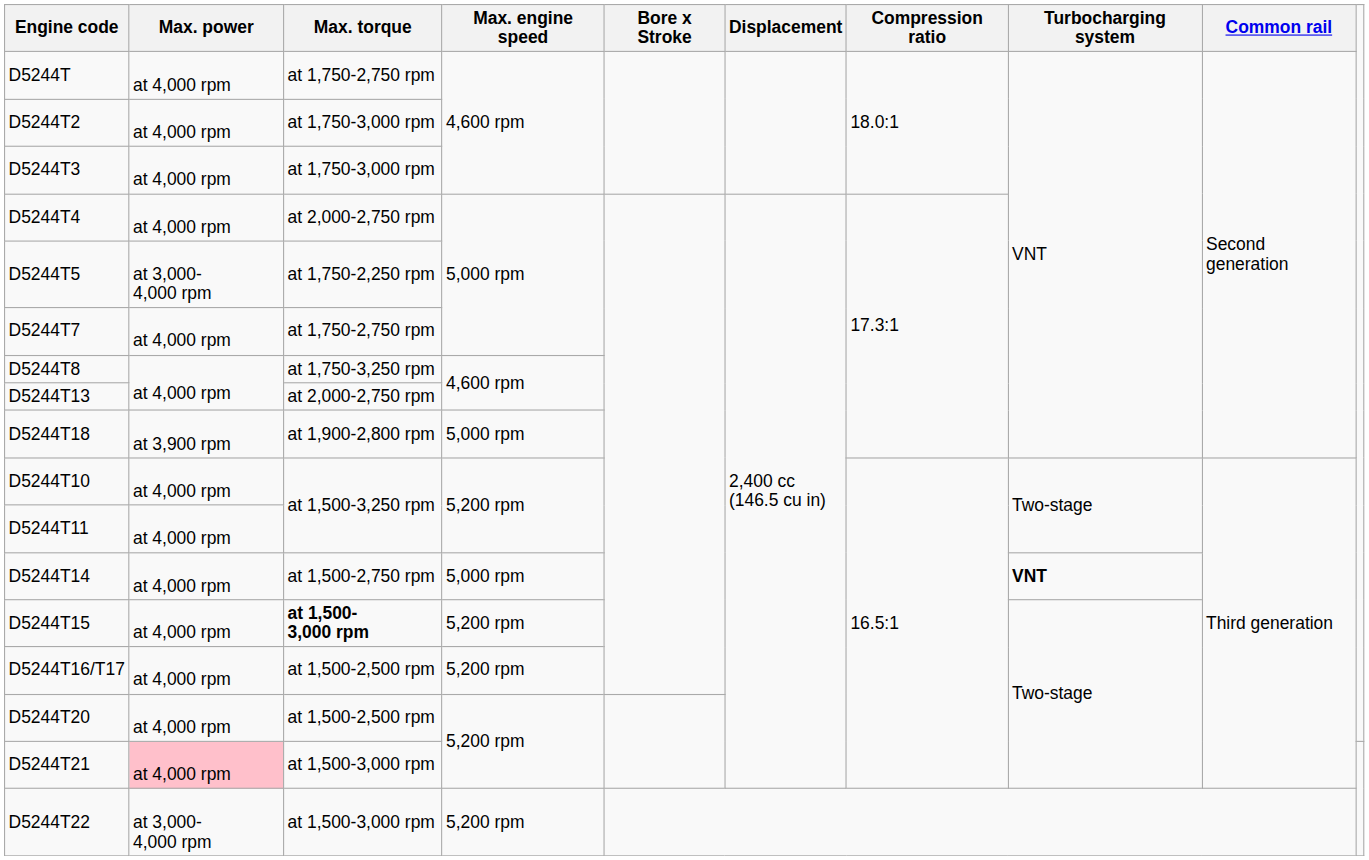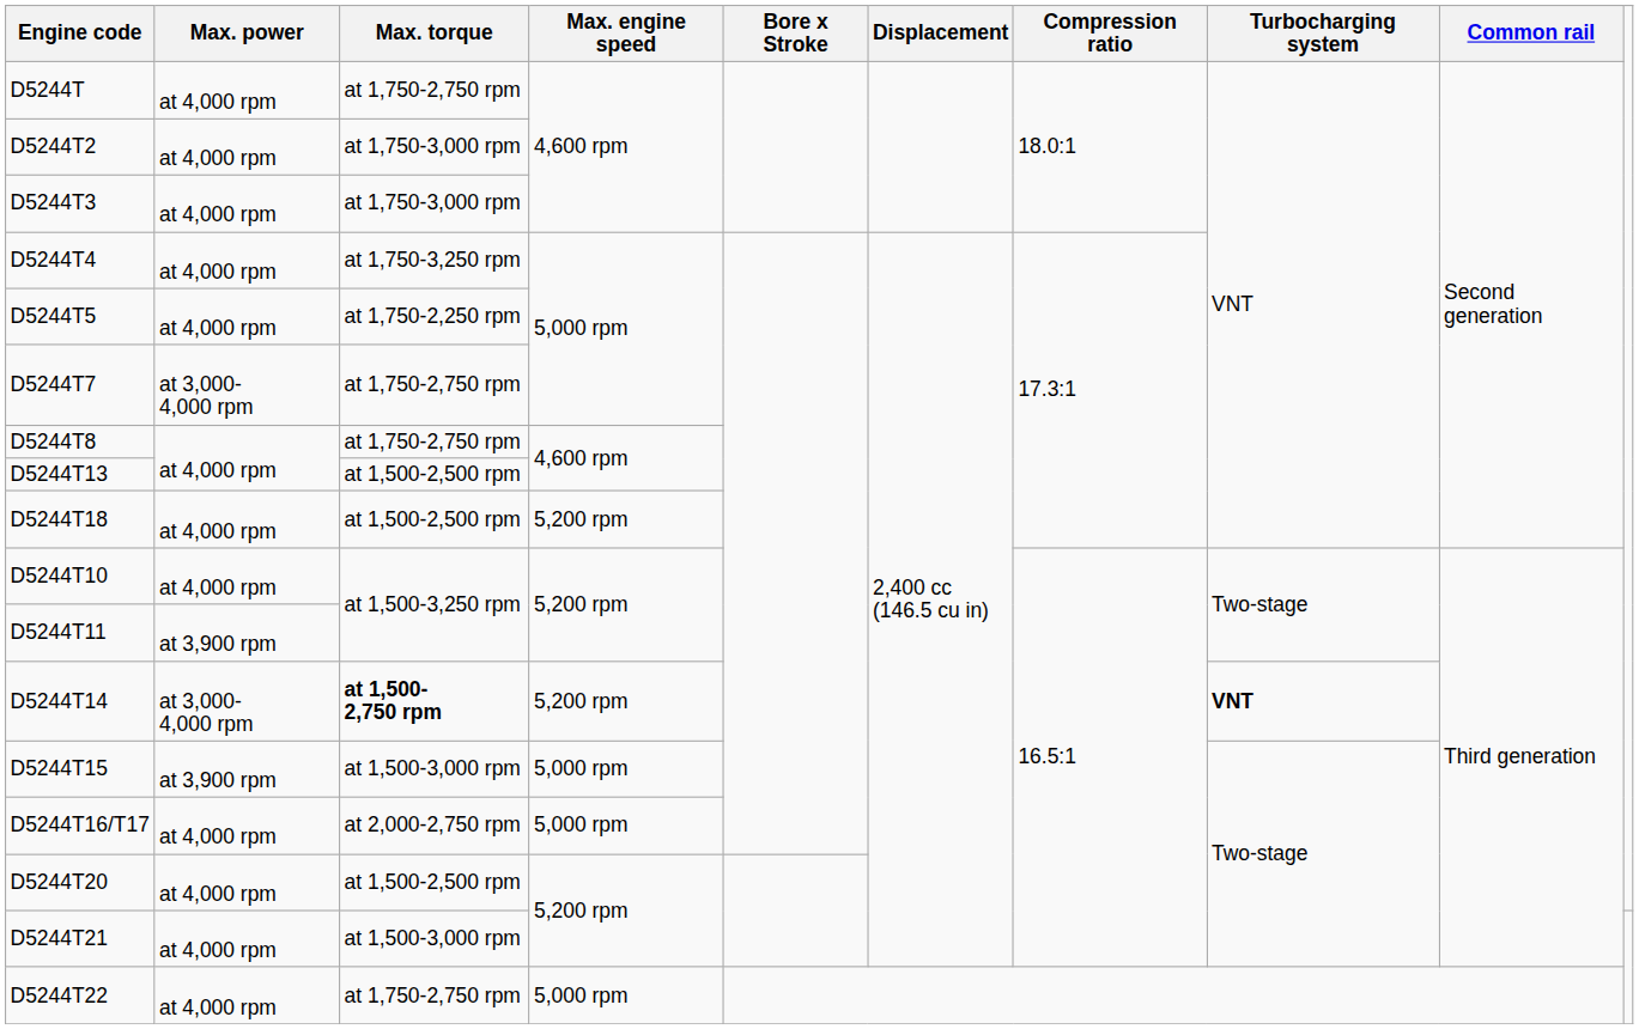 <table class="wikitable">
 <tr>
 <th>Engine code</th>
 <th>Max. power</th>
 <th>Max. torque</th>
 <th>Max. engine speed</th>
 <th>Bore x Stroke</th>
 <th>Displacement</th>
 <th>Compression ratio</th>
 <th>Turbocharging system</th>
 <th><a href='#'>Common rail</a></th>
 </tr>
 <tr>
 <td>D5244T</td>
 <td><br>at 4,000 rpm</td>
 <td> at 1,750-2,750 rpm</td>
 <td rowspan="3">4,600 rpm</td>
 <td rowspan="3"></td>
 <td rowspan="3"></td>
 <td rowspan="3">18.0:1</td>
 <td rowspan="9">VNT</td>
 <td rowspan="9">Second generation </td>
 </tr>
 <tr>
 <td>D5244T2</td>
 <td><br>at 4,000 rpm</td>
 <td> at 1,750-3,000 rpm</td>
 </tr>
 <tr>
 <td>D5244T3</td>
 <td><br>at 4,000 rpm</td>
 <td> at 1,750-3,000 rpm</td>
 </tr>
 <tr>
 <td>D5244T4</td>
 <td><br>at 4,000 rpm</td>
-<td> at 2,000-2,750 rpm</td>
+<td> at 1,750-3,250 rpm</td>
 <td rowspan="3">5,000 rpm</td>
 <td rowspan="11"></td>
 <td rowspan="13">2,400 cc<br>(146.5 cu in)</td>
 <td rowspan="6">17.3:1</td>
 </tr>
 <tr>
 <td>D5244T5</td>
-<td><br>at 3,000-4,000 rpm</td>
+<td><br>at 4,000 rpm</td>
 <td> at 1,750-2,250 rpm</td>
 </tr>
 <tr>
 <td>D5244T7</td>
-<td><br>at 4,000 rpm</td>
+<td><br>at 3,000-4,000 rpm</td>
 <td> at 1,750-2,750 rpm</td>
 </tr>
 <tr>
 <td>D5244T8</td>
 <td rowspan=2><br>at 4,000 rpm</td>
-<td> at 1,750-3,250 rpm</td>
+<td> at 1,750-2,750 rpm</td>
 <td rowspan="2">4,600 rpm</td>
 </tr>
 <tr>
 <td>D5244T13</td>
-<td> at 2,000-2,750 rpm</td>
+<td> at 1,500-2,500 rpm</td>
 </tr>
 <tr>
 <td>D5244T18</td>
-<td><br>at 3,900 rpm</td>
-<td> at 1,900-2,800 rpm</td>
-<td>5,000 rpm</td>
+<td><br>at 4,000 rpm</td>
+<td> at 1,500-2,500 rpm</td>
+<td>5,200 rpm</td>
 </tr>
 <tr>
 <td>D5244T10</td>
 <td><br>at 4,000 rpm</td>
 <td rowspan=2> at 1,500-3,250 rpm</td>
 <td rowspan=2>5,200 rpm</td>
 <td rowspan=7>16.5:1</td>
 <td rowspan=2>Two-stage</td>
 <td rowspan=7>Third generation </td>
 </tr>
 <tr>
 <td>D5244T11</td>
-<td><br>at 4,000 rpm</td>
+<td><br>at 3,900 rpm</td>
 </tr>
 <tr>
 <td>D5244T14</td>
-<td><br>at 4,000 rpm</td>
-<td> at 1,500-2,750 rpm</td>
-<td>5,000 rpm</td>
+<td><br>at 3,000-4,000 rpm</td>
+<td><strong> at 1,500-2,750 rpm</strong></td>
+<td>5,200 rpm</td>
 <td><strong>VNT</strong></td>
 </tr>
 <tr>
 <td>D5244T15</td>
-<td><br>at 4,000 rpm</td>
-<td><strong> at 1,500-3,000 rpm</strong></td>
-<td>5,200 rpm</td>
+<td><br>at 3,900 rpm</td>
+<td> at 1,500-3,000 rpm</td>
+<td>5,000 rpm</td>
 <td rowspan=4>Two-stage</td>
 </tr>
 <tr>
 <td>D5244T16/T17</td>
 <td><br>at 4,000 rpm</td>
-<td> at 1,500-2,500 rpm</td>
-<td>5,200 rpm</td>
+<td> at 2,000-2,750 rpm</td>
+<td>5,000 rpm</td>
 </tr>
 <tr>
 <td>D5244T20</td>
 <td><br>at 4,000 rpm</td>
 <td> at 1,500-2,500 rpm</td>
 <td rowspan="2">5,200 rpm</td>
 <td rowspan="2"></td>
 </tr>
 <tr>
 <td>D5244T21</td>
-<td style="background: pink;"><br>at 4,000 rpm</td>
+<td><br>at 4,000 rpm</td>
 <td> at 1,500-3,000 rpm</td>
 <td rowspan="2"></td>
 </tr>
 <tr>
 <td>D5244T22</td>
-<td><br>at 3,000-4,000 rpm</td>
-<td> at 1,500-3,000 rpm</td>
-<td>5,200 rpm</td>
+<td><br>at 4,000 rpm</td>
+<td> at 1,750-2,750 rpm</td>
+<td>5,000 rpm</td>
 </tr>
 </table>
